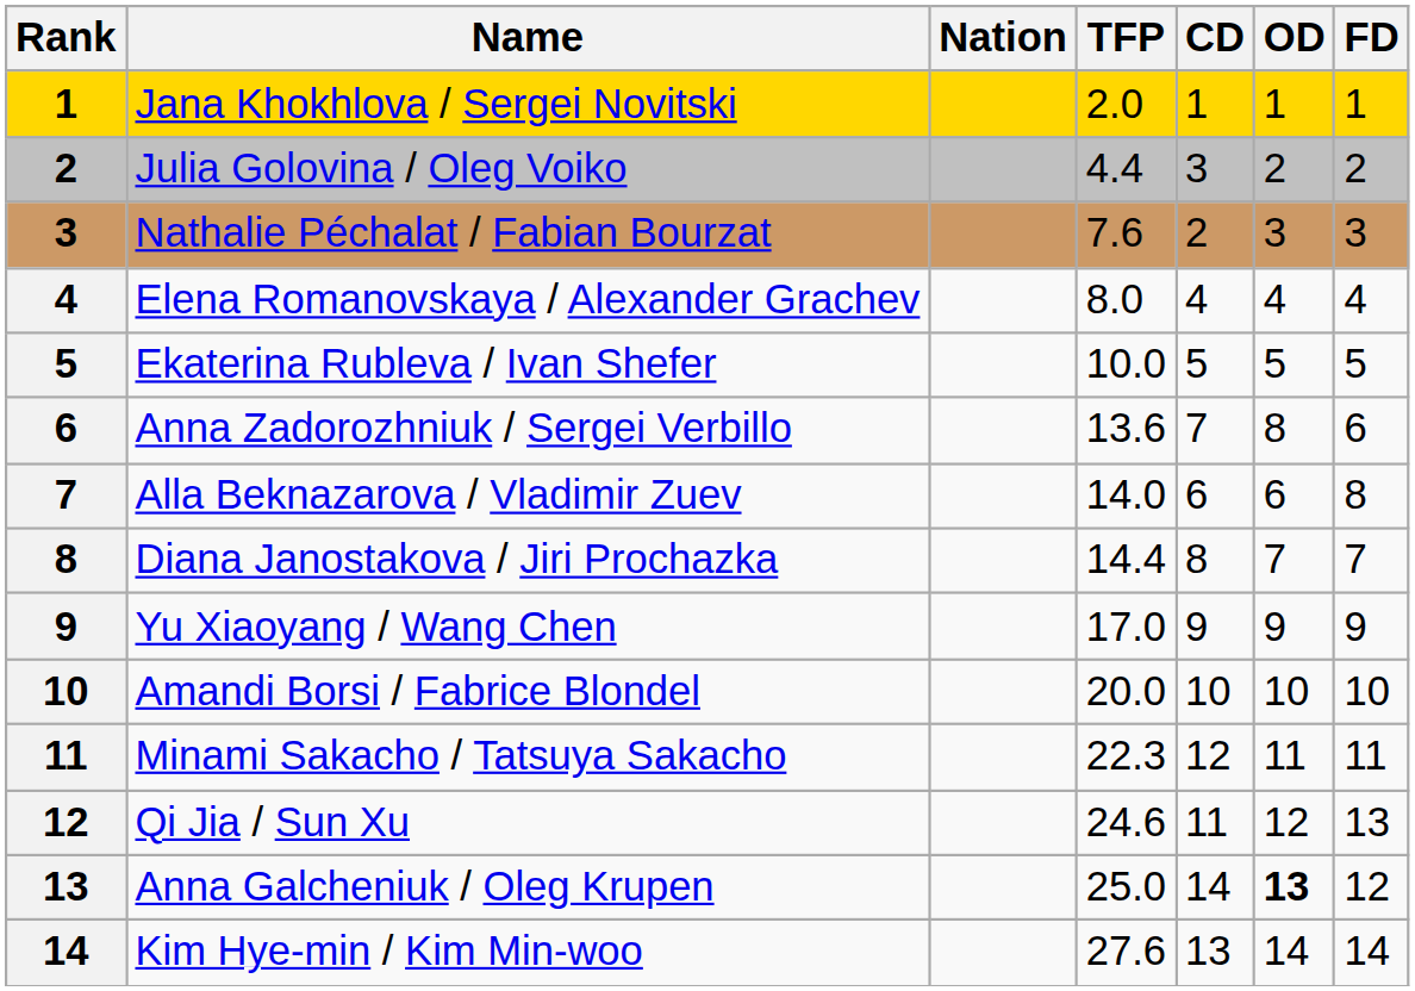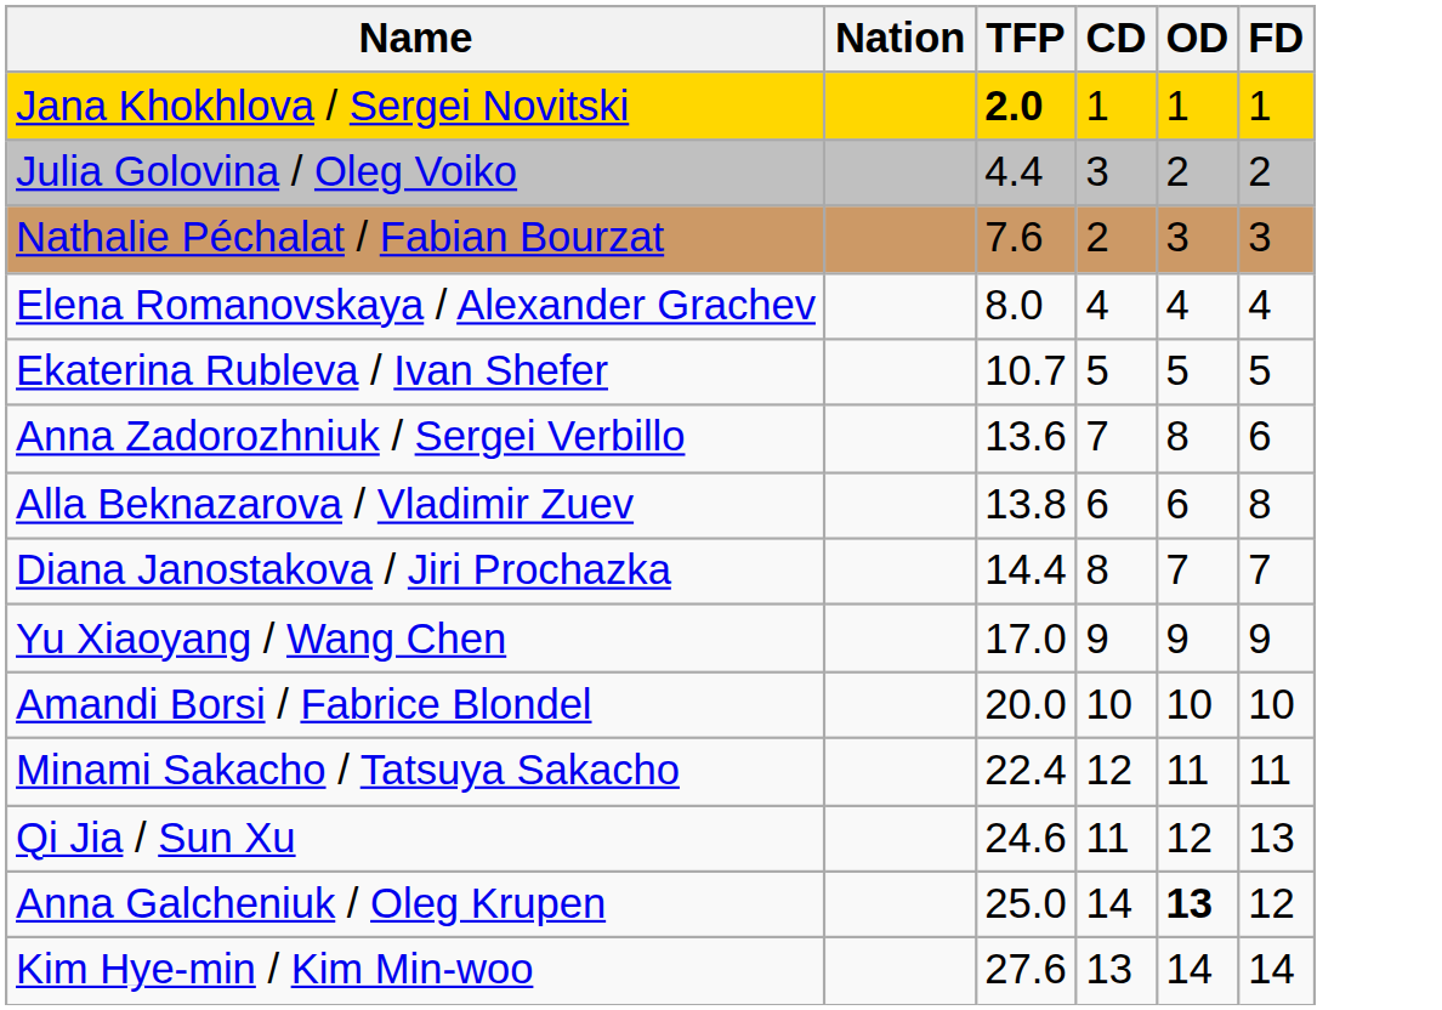 <table class="wikitable sortable">
 <tr>
-<th>Rank</th>
 <th>Name</th>
 <th>Nation</th>
 <th>TFP</th>
 <th>CD</th>
 <th>OD</th>
 <th>FD</th>
 </tr>
 <tr bgcolor="gold">
-<td align="center"><strong>1</strong></td>
 <td><a href='#'>Jana Khokhlova</a> / <a href='#'>Sergei Novitski</a></td>
 <td></td>
-<td>2.0</td>
+<td><strong>2.0</strong></td>
 <td>1</td>
 <td>1</td>
 <td>1</td>
 </tr>
 <tr bgcolor="silver">
-<td align="center"><strong>2</strong></td>
 <td><a href='#'>Julia Golovina</a> / <a href='#'>Oleg Voiko</a></td>
 <td></td>
 <td>4.4</td>
 <td>3</td>
 <td>2</td>
 <td>2</td>
 </tr>
 <tr bgcolor="cc9966">
-<td align="center"><strong>3</strong></td>
 <td><a href='#'>Nathalie Péchalat</a> / <a href='#'>Fabian Bourzat</a></td>
 <td></td>
 <td>7.6</td>
 <td>2</td>
 <td>3</td>
 <td>3</td>
 </tr>
 <tr>
-<th>4</th>
 <td><a href='#'>Elena Romanovskaya</a> / <a href='#'>Alexander Grachev</a></td>
 <td></td>
 <td>8.0</td>
 <td>4</td>
 <td>4</td>
 <td>4</td>
 </tr>
 <tr>
-<th>5</th>
 <td><a href='#'>Ekaterina Rubleva</a> / <a href='#'>Ivan Shefer</a></td>
 <td></td>
-<td>10.0</td>
+<td>10.7</td>
 <td>5</td>
 <td>5</td>
 <td>5</td>
 </tr>
 <tr>
-<th>6</th>
 <td><a href='#'>Anna Zadorozhniuk</a> / <a href='#'>Sergei Verbillo</a></td>
 <td></td>
 <td>13.6</td>
 <td>7</td>
 <td>8</td>
 <td>6</td>
 </tr>
 <tr>
-<th>7</th>
 <td><a href='#'>Alla Beknazarova</a> / <a href='#'>Vladimir Zuev</a></td>
 <td></td>
-<td>14.0</td>
+<td>13.8</td>
 <td>6</td>
 <td>6</td>
 <td>8</td>
 </tr>
 <tr>
-<th>8</th>
 <td><a href='#'>Diana Janostakova</a> / <a href='#'>Jiri Prochazka</a></td>
 <td></td>
 <td>14.4</td>
 <td>8</td>
 <td>7</td>
 <td>7</td>
 </tr>
 <tr>
-<th>9</th>
 <td><a href='#'>Yu Xiaoyang</a> / <a href='#'>Wang Chen</a></td>
 <td></td>
 <td>17.0</td>
 <td>9</td>
 <td>9</td>
 <td>9</td>
 </tr>
 <tr>
-<th>10</th>
 <td><a href='#'>Amandi Borsi</a> / <a href='#'>Fabrice Blondel</a></td>
 <td></td>
 <td>20.0</td>
 <td>10</td>
 <td>10</td>
 <td>10</td>
 </tr>
 <tr>
-<th>11</th>
 <td><a href='#'>Minami Sakacho</a> / <a href='#'>Tatsuya Sakacho</a></td>
 <td></td>
-<td>22.3</td>
+<td>22.4</td>
 <td>12</td>
 <td>11</td>
 <td>11</td>
 </tr>
 <tr>
-<th>12</th>
 <td><a href='#'>Qi Jia</a> / <a href='#'>Sun Xu</a></td>
 <td></td>
 <td>24.6</td>
 <td>11</td>
 <td>12</td>
 <td>13</td>
 </tr>
 <tr>
-<th>13</th>
 <td><a href='#'>Anna Galcheniuk</a> / <a href='#'>Oleg Krupen</a></td>
 <td></td>
 <td>25.0</td>
 <td>14</td>
 <td><strong>13</strong></td>
 <td>12</td>
 </tr>
 <tr>
-<th>14</th>
 <td><a href='#'>Kim Hye-min</a> / <a href='#'>Kim Min-woo</a></td>
 <td></td>
 <td>27.6</td>
 <td>13</td>
 <td>14</td>
 <td>14</td>
 </tr>
 </table>
